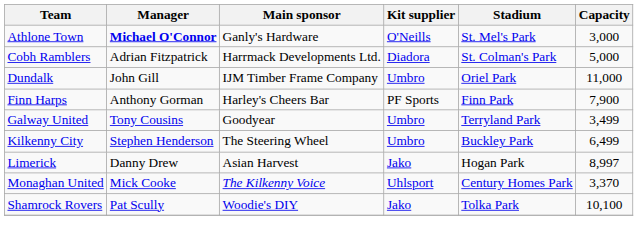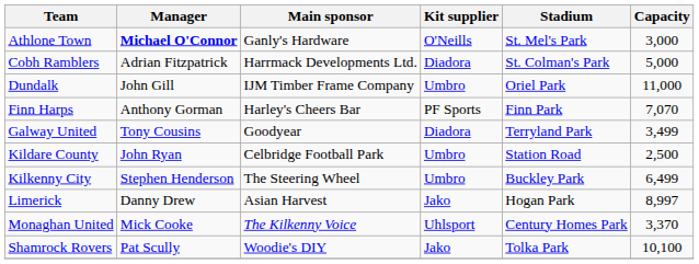 <table class="wikitable sortable">
 <tr>
 <th>Team</th>
 <th>Manager</th>
 <th>Main sponsor</th>
 <th>Kit supplier</th>
 <th>Stadium</th>
 <th>Capacity</th>
 </tr>
 <tr>
 <td><a href='#'>Athlone Town</a></td>
 <td><strong> <a href='#'>Michael O'Connor</a></strong></td>
 <td>Ganly's Hardware</td>
 <td><a href='#'>O'Neills</a></td>
 <td><a href='#'>St. Mel's Park</a></td>
 <td style="text-align:center;">3,000</td>
 </tr>
 <tr>
 <td><a href='#'>Cobh Ramblers</a></td>
 <td> Adrian Fitzpatrick</td>
 <td>Harrmack Developments Ltd.</td>
 <td><a href='#'>Diadora</a></td>
 <td><a href='#'>St. Colman's Park</a></td>
 <td style="text-align:center;">5,000</td>
 </tr>
 <tr>
 <td><a href='#'>Dundalk</a></td>
 <td> John Gill</td>
 <td>IJM Timber Frame Company</td>
 <td><a href='#'>Umbro</a></td>
 <td><a href='#'>Oriel Park</a></td>
 <td style="text-align:center;">11,000</td>
 </tr>
 <tr>
 <td><a href='#'>Finn Harps</a></td>
 <td> Anthony Gorman</td>
 <td>Harley's Cheers Bar</td>
 <td>PF Sports</td>
 <td><a href='#'>Finn Park</a></td>
-<td style="text-align:center;">7,900</td>
+<td style="text-align:center;">7,070</td>
 </tr>
 <tr>
 <td><a href='#'>Galway United</a></td>
 <td> <a href='#'>Tony Cousins</a></td>
 <td>Goodyear</td>
-<td><a href='#'>Umbro</a></td>
+<td><a href='#'>Diadora</a></td>
 <td><a href='#'>Terryland Park</a></td>
 <td style="text-align:center;">3,499</td>
+</tr>
+<tr>
+<td><a href='#'>Kildare County</a></td>
+<td> <a href='#'>John Ryan</a></td>
+<td>Celbridge Football Park</td>
+<td><a href='#'>Umbro</a></td>
+<td><a href='#'>Station Road</a></td>
+<td style="text-align:center;">2,500</td>
 </tr>
 <tr>
 <td><a href='#'>Kilkenny City</a></td>
 <td> <a href='#'>Stephen Henderson</a></td>
 <td>The Steering Wheel</td>
 <td><a href='#'>Umbro</a></td>
 <td><a href='#'>Buckley Park</a></td>
 <td style="text-align:center;">6,499</td>
 </tr>
 <tr>
 <td><a href='#'>Limerick</a></td>
 <td> Danny Drew</td>
 <td>Asian Harvest</td>
 <td><a href='#'>Jako</a></td>
 <td>Hogan Park</td>
 <td style="text-align:center;">8,997</td>
 </tr>
 <tr>
 <td><a href='#'>Monaghan United</a></td>
 <td> <a href='#'>Mick Cooke</a></td>
 <td><em><a href='#'>The Kilkenny Voice</a></em></td>
 <td><a href='#'>Uhlsport</a></td>
 <td><a href='#'>Century Homes Park</a></td>
 <td style="text-align:center;">3,370</td>
 </tr>
 <tr>
 <td><a href='#'>Shamrock Rovers</a></td>
 <td> <a href='#'>Pat Scully</a></td>
 <td><a href='#'>Woodie's DIY</a></td>
 <td><a href='#'>Jako</a></td>
 <td><a href='#'>Tolka Park</a></td>
 <td style="text-align:center;">10,100</td>
 </tr>
 <tr>
 </tr>
 </table>
